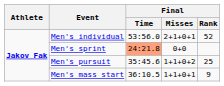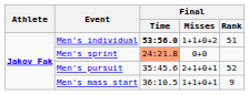 <table class="wikitable" style="font-size:90%">
 <tr>
 <th rowspan="2">Athlete</th>
 <th rowspan="2">Event</th>
 <th colspan="3">Final</th>
 </tr>
 <tr>
 <th>Time</th>
 <th>Misses</th>
 <th>Rank</th>
 </tr>
 <tr>
 <td rowspan="4"><strong><a href='#'>Jakov Fak</a></strong></td>
 <td><a href='#'>Men's individual</a></td>
-<td align="center">53:56.0</td>
-<td align="center">2+1+0+1</td>
-<td align="center">52</td>
+<td align="center"><strong>53:56.0</strong></td>
+<td align="center">1+1+0+2</td>
+<td align="center">51</td>
 </tr>
 <tr>
 <td><a href='#'>Men's sprint</a></td>
 <td align="center" style="background: lightsalmon;">24:21.8</td>
 <td align="center">0+0</td>
 <td align="center"></td>
 </tr>
 <tr>
 <td><a href='#'>Men's pursuit</a></td>
 <td align="center">35:45.6</td>
-<td align="center">1+1+0+2</td>
-<td align="center">25</td>
+<td align="center">2+1+0+1</td>
+<td align="center">52</td>
 </tr>
 <tr>
 <td><a href='#'>Men's mass start</a></td>
 <td align="center">36:10.5</td>
 <td align="center">1+1+0+1</td>
 <td align="center">9</td>
 </tr>
 </table>
